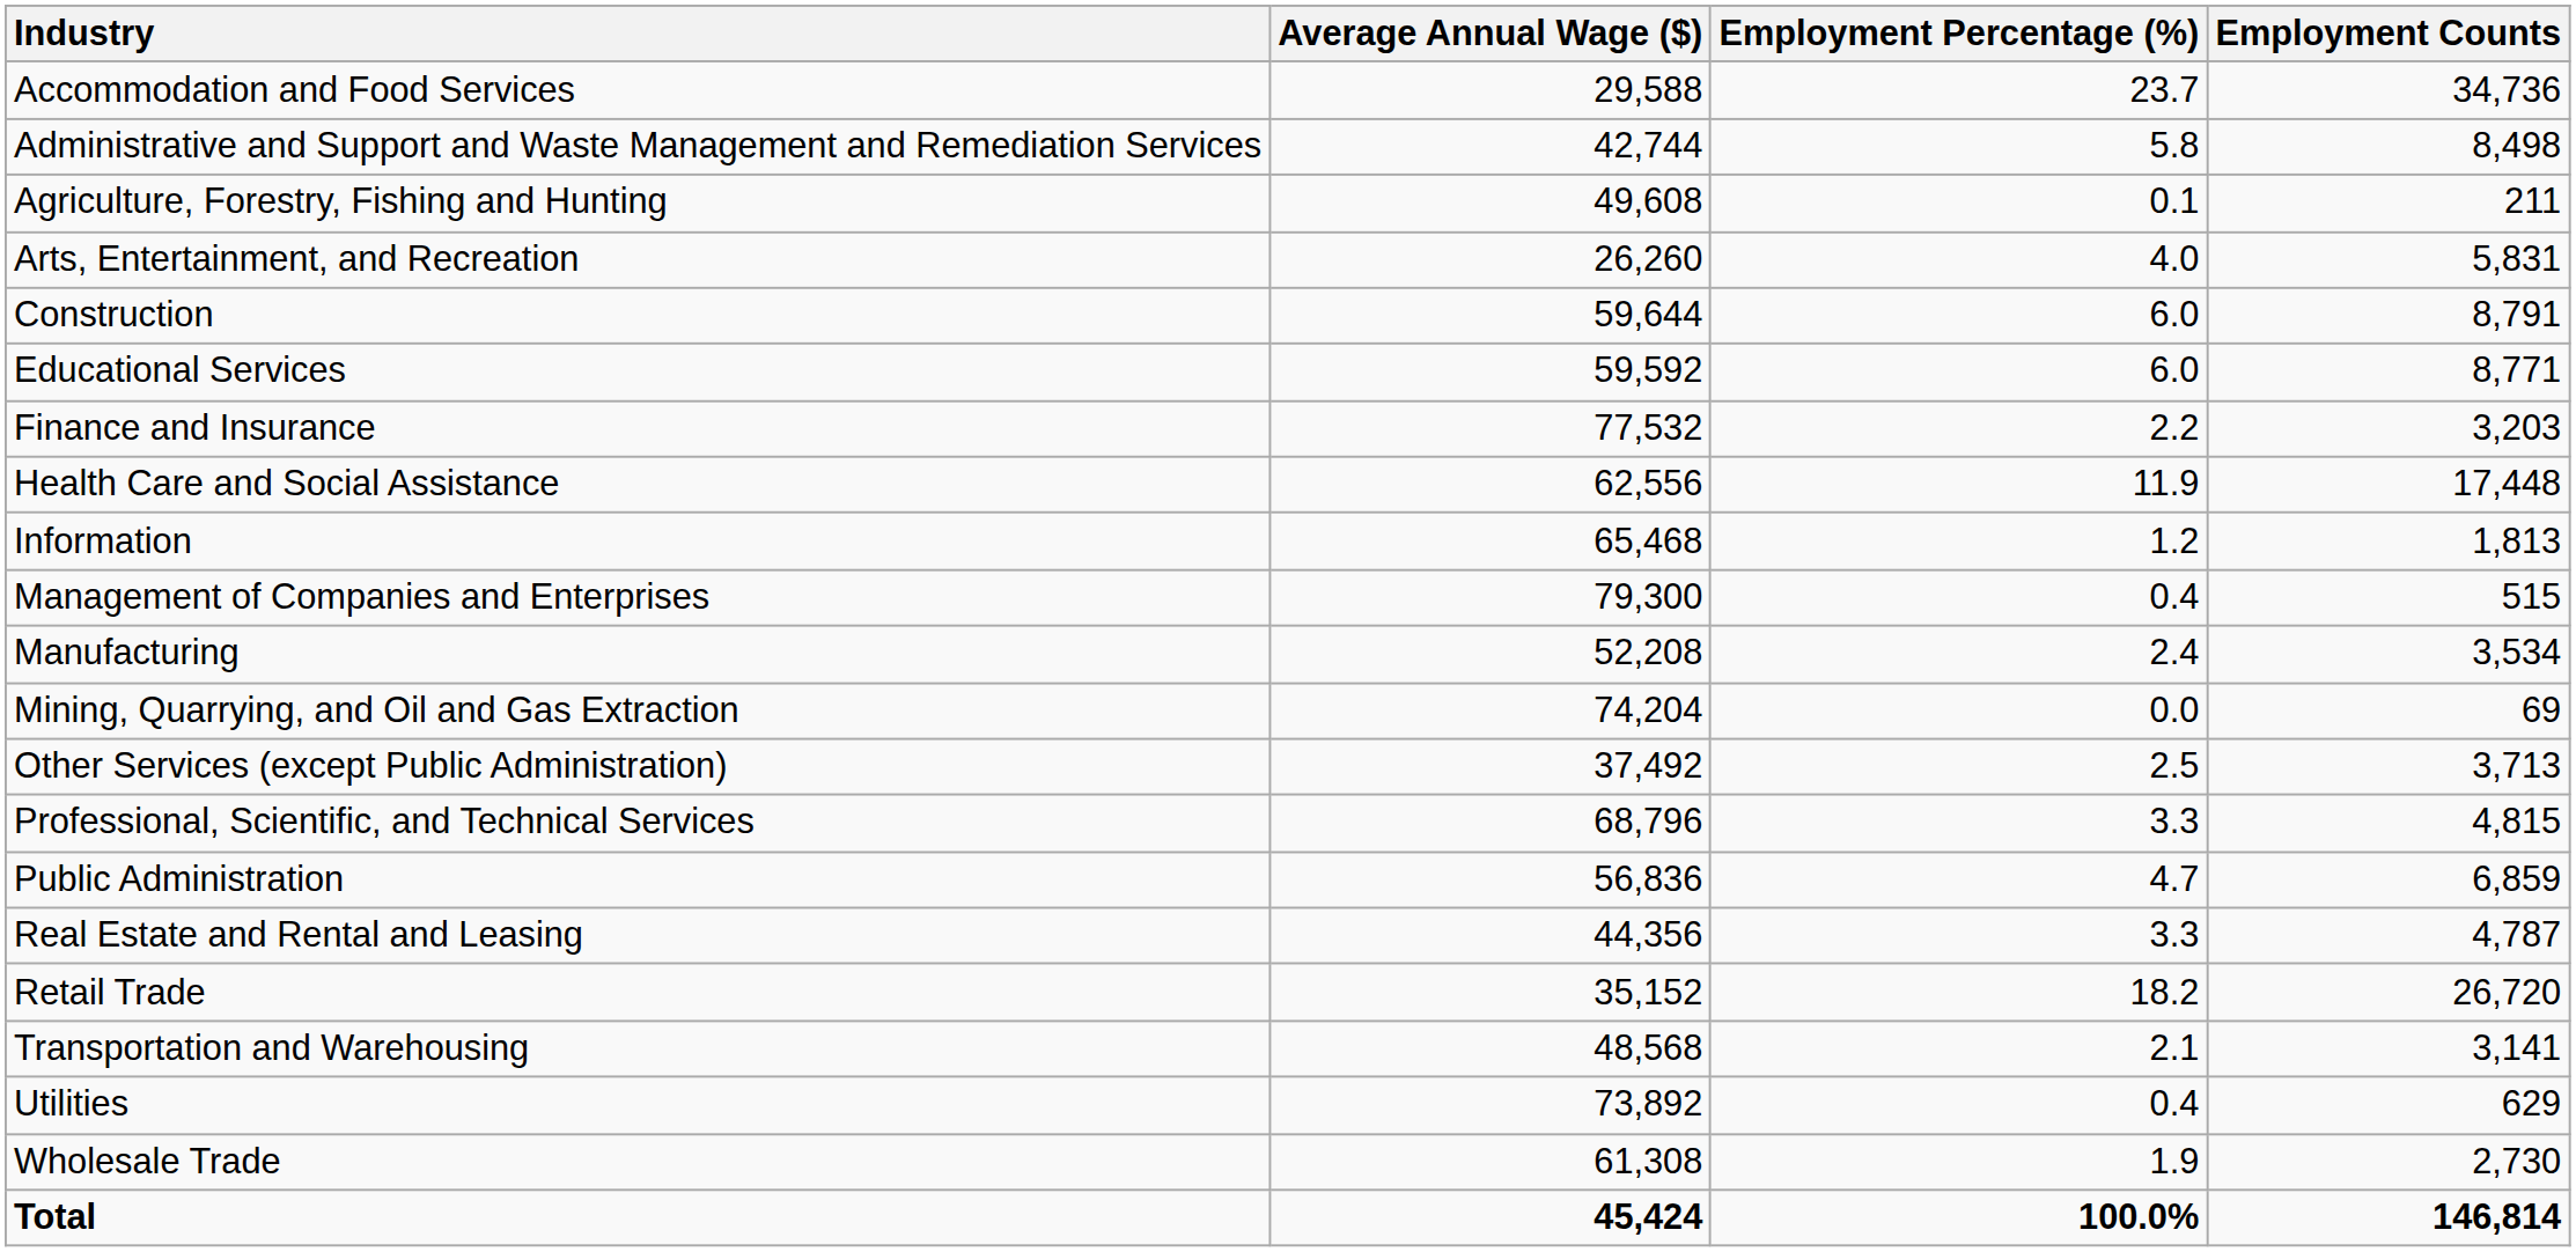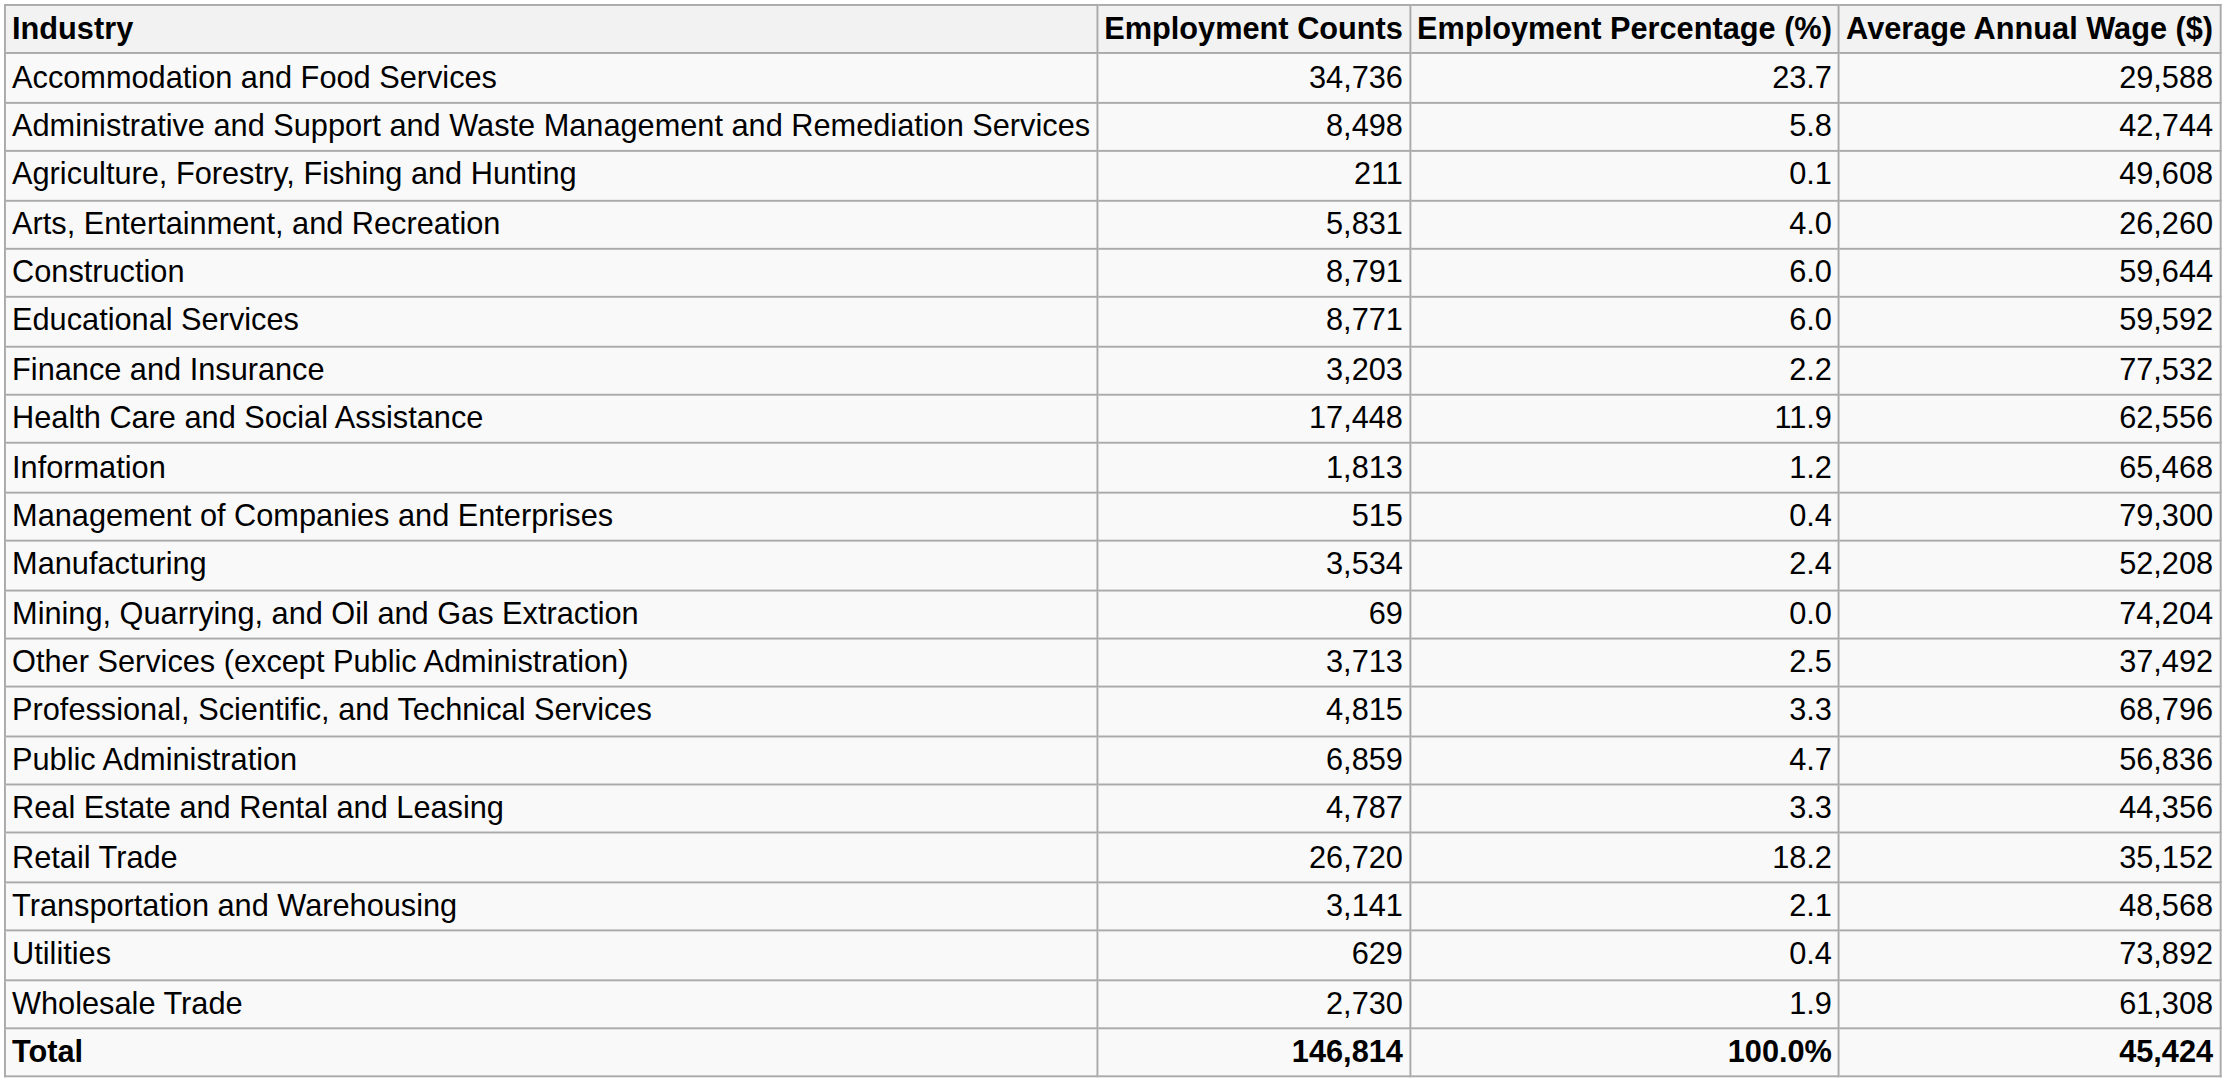 <table class="wikitable sortable">
 <tr>
 <th style="text-align:left;">Industry</th>
+<th style="text-align:right;">Employment Counts</th>
+<th style="text-align:right;">Employment Percentage (%)</th>
 <th style="text-align:right;">Average Annual Wage ($)</th>
-<th style="text-align:right;">Employment Percentage (%)</th>
-<th style="text-align:right;">Employment Counts</th>
 </tr>
 <tr>
 <td style="text-align:left;">Accommodation and Food Services</td>
+<td style="text-align:right;">34,736</td>
+<td style="text-align:right;">23.7</td>
 <td style="text-align:right;">29,588</td>
-<td style="text-align:right;">23.7</td>
-<td style="text-align:right;">34,736</td>
 </tr>
 <tr>
 <td style="text-align:left;">Administrative and Support and Waste Management and Remediation Services</td>
+<td style="text-align:right;">8,498</td>
+<td style="text-align:right;">5.8</td>
 <td style="text-align:right;">42,744</td>
-<td style="text-align:right;">5.8</td>
-<td style="text-align:right;">8,498</td>
 </tr>
 <tr>
 <td style="text-align:left;">Agriculture, Forestry, Fishing and Hunting</td>
+<td style="text-align:right;">211</td>
+<td style="text-align:right;">0.1</td>
 <td style="text-align:right;">49,608</td>
-<td style="text-align:right;">0.1</td>
-<td style="text-align:right;">211</td>
 </tr>
 <tr>
 <td style="text-align:left;">Arts, Entertainment, and Recreation</td>
+<td style="text-align:right;">5,831</td>
+<td style="text-align:right;">4.0</td>
 <td style="text-align:right;">26,260</td>
-<td style="text-align:right;">4.0</td>
-<td style="text-align:right;">5,831</td>
 </tr>
 <tr>
 <td style="text-align:left;">Construction</td>
+<td style="text-align:right;">8,791</td>
+<td style="text-align:right;">6.0</td>
 <td style="text-align:right;">59,644</td>
-<td style="text-align:right;">6.0</td>
-<td style="text-align:right;">8,791</td>
 </tr>
 <tr>
 <td style="text-align:left;">Educational Services</td>
+<td style="text-align:right;">8,771</td>
+<td style="text-align:right;">6.0</td>
 <td style="text-align:right;">59,592</td>
-<td style="text-align:right;">6.0</td>
-<td style="text-align:right;">8,771</td>
 </tr>
 <tr>
 <td style="text-align:left;">Finance and Insurance</td>
+<td style="text-align:right;">3,203</td>
+<td style="text-align:right;">2.2</td>
 <td style="text-align:right;">77,532</td>
-<td style="text-align:right;">2.2</td>
-<td style="text-align:right;">3,203</td>
 </tr>
 <tr>
 <td style="text-align:left;">Health Care and Social Assistance</td>
+<td style="text-align:right;">17,448</td>
+<td style="text-align:right;">11.9</td>
 <td style="text-align:right;">62,556</td>
-<td style="text-align:right;">11.9</td>
-<td style="text-align:right;">17,448</td>
 </tr>
 <tr>
 <td style="text-align:left;">Information</td>
+<td style="text-align:right;">1,813</td>
+<td style="text-align:right;">1.2</td>
 <td style="text-align:right;">65,468</td>
-<td style="text-align:right;">1.2</td>
-<td style="text-align:right;">1,813</td>
 </tr>
 <tr>
 <td style="text-align:left;">Management of Companies and Enterprises</td>
+<td style="text-align:right;">515</td>
+<td style="text-align:right;">0.4</td>
 <td style="text-align:right;">79,300</td>
-<td style="text-align:right;">0.4</td>
-<td style="text-align:right;">515</td>
 </tr>
 <tr>
 <td style="text-align:left;">Manufacturing</td>
+<td style="text-align:right;">3,534</td>
+<td style="text-align:right;">2.4</td>
 <td style="text-align:right;">52,208</td>
-<td style="text-align:right;">2.4</td>
-<td style="text-align:right;">3,534</td>
 </tr>
 <tr>
 <td style="text-align:left;">Mining, Quarrying, and Oil and Gas Extraction</td>
+<td style="text-align:right;">69</td>
+<td style="text-align:right;">0.0</td>
 <td style="text-align:right;">74,204</td>
-<td style="text-align:right;">0.0</td>
-<td style="text-align:right;">69</td>
 </tr>
 <tr>
 <td style="text-align:left;">Other Services (except Public Administration)</td>
+<td style="text-align:right;">3,713</td>
+<td style="text-align:right;">2.5</td>
 <td style="text-align:right;">37,492</td>
-<td style="text-align:right;">2.5</td>
-<td style="text-align:right;">3,713</td>
 </tr>
 <tr>
 <td style="text-align:left;">Professional, Scientific, and Technical Services</td>
+<td style="text-align:right;">4,815</td>
+<td style="text-align:right;">3.3</td>
 <td style="text-align:right;">68,796</td>
-<td style="text-align:right;">3.3</td>
-<td style="text-align:right;">4,815</td>
 </tr>
 <tr>
 <td style="text-align:left;">Public Administration</td>
+<td style="text-align:right;">6,859</td>
+<td style="text-align:right;">4.7</td>
 <td style="text-align:right;">56,836</td>
-<td style="text-align:right;">4.7</td>
-<td style="text-align:right;">6,859</td>
 </tr>
 <tr>
 <td style="text-align:left;">Real Estate and Rental and Leasing</td>
+<td style="text-align:right;">4,787</td>
+<td style="text-align:right;">3.3</td>
 <td style="text-align:right;">44,356</td>
-<td style="text-align:right;">3.3</td>
-<td style="text-align:right;">4,787</td>
 </tr>
 <tr>
 <td style="text-align:left;">Retail Trade</td>
+<td style="text-align:right;">26,720</td>
+<td style="text-align:right;">18.2</td>
 <td style="text-align:right;">35,152</td>
-<td style="text-align:right;">18.2</td>
-<td style="text-align:right;">26,720</td>
 </tr>
 <tr>
 <td style="text-align:left;">Transportation and Warehousing</td>
+<td style="text-align:right;">3,141</td>
+<td style="text-align:right;">2.1</td>
 <td style="text-align:right;">48,568</td>
-<td style="text-align:right;">2.1</td>
-<td style="text-align:right;">3,141</td>
 </tr>
 <tr>
 <td style="text-align:left;">Utilities</td>
+<td style="text-align:right;">629</td>
+<td style="text-align:right;">0.4</td>
 <td style="text-align:right;">73,892</td>
-<td style="text-align:right;">0.4</td>
-<td style="text-align:right;">629</td>
 </tr>
 <tr>
 <td style="text-align:left;">Wholesale Trade</td>
+<td style="text-align:right;">2,730</td>
+<td style="text-align:right;">1.9</td>
 <td style="text-align:right;">61,308</td>
-<td style="text-align:right;">1.9</td>
-<td style="text-align:right;">2,730</td>
 </tr>
 <tr>
 <td style="text-align:left; font-weight:bold;"><strong>Total</strong></td>
+<td style="text-align:right; font-weight:bold;"><strong>146,814</strong></td>
+<td style="text-align:right; font-weight:bold;"><strong>100.0%</strong></td>
 <td style="text-align:right; font-weight:bold;"><strong>45,424</strong></td>
-<td style="text-align:right; font-weight:bold;"><strong>100.0%</strong></td>
-<td style="text-align:right; font-weight:bold;"><strong>146,814</strong></td>
 </tr>
 </table>
